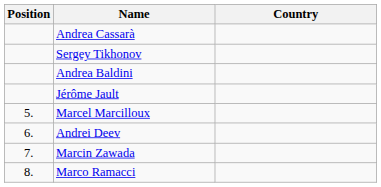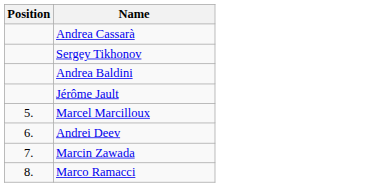 <table class="wikitable">
 <tr>
 <th width="20">Position</th>
 <th width="200">Name</th>
-<th width="200">Country</th>
 </tr>
 <tr>
 <td align="center"></td>
 <td><a href='#'>Andrea Cassarà</a></td>
-<td></td>
 </tr>
 <tr>
 <td align="center"></td>
 <td><a href='#'>Sergey Tikhonov</a></td>
-<td></td>
 </tr>
 <tr>
 <td align="center"></td>
 <td><a href='#'>Andrea Baldini</a></td>
-<td></td>
 </tr>
 <tr>
 <td align="center"></td>
 <td><a href='#'>Jérôme Jault</a></td>
-<td></td>
 </tr>
 <tr>
 <td align="center">5.</td>
 <td><a href='#'>Marcel Marcilloux</a></td>
-<td></td>
 </tr>
 <tr>
 <td align="center">6.</td>
 <td><a href='#'>Andrei Deev</a></td>
-<td></td>
 </tr>
 <tr>
 <td align="center">7.</td>
 <td><a href='#'>Marcin Zawada</a></td>
-<td></td>
 </tr>
 <tr>
 <td align="center">8.</td>
 <td><a href='#'>Marco Ramacci</a></td>
-<td></td>
 </tr>
 </table>
